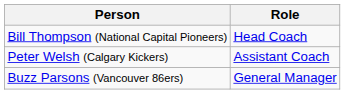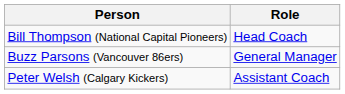 <table class="wikitable">
 <tr>
 <th>Person</th>
 <th>Role</th>
 </tr>
 <tr>
 <td> <a href='#'>Bill Thompson</a> <small>(National Capital Pioneers)</small></td>
 <td><a href='#'>Head Coach</a></td>
 </tr>
 <tr>
+<td> <a href='#'>Buzz Parsons</a> <small>(Vancouver 86ers)</small></td>
+<td><a href='#'>General Manager</a></td>
+</tr>
+<tr>
 <td> <a href='#'>Peter Welsh</a> <small>(Calgary Kickers)</small></td>
 <td><a href='#'>Assistant Coach</a></td>
 </tr>
-<tr>
-<td> <a href='#'>Buzz Parsons</a> <small>(Vancouver 86ers)</small></td>
-<td><a href='#'>General Manager</a></td>
-</tr>
 </table>
